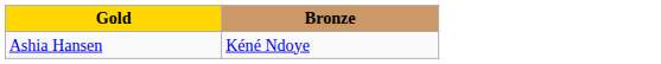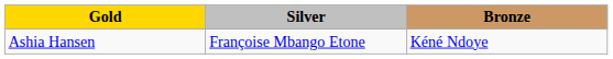 <table class="wikitable" style="text-align:left">
 <tr align="center">
 <td width=200 bgcolor=gold><strong>Gold</strong></td>
+<td width=200 bgcolor=silver><strong>Silver</strong></td>
 <td width=200 bgcolor=CC9966><strong>Bronze</strong></td>
 </tr>
 <tr>
 <td><a href='#'>Ashia Hansen</a><br><em></em></td>
+<td><a href='#'>Françoise Mbango Etone</a><br><em></em></td>
 <td><a href='#'>Kéné Ndoye</a><br><em></em></td>
 </tr>
 </table>
